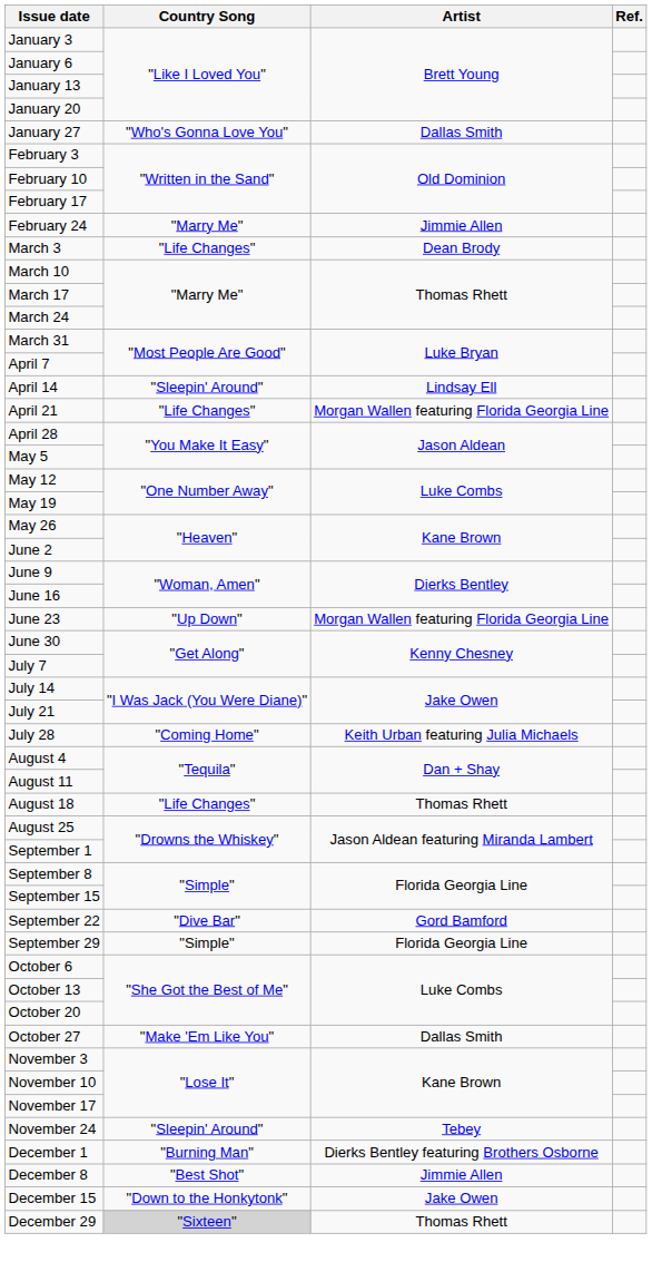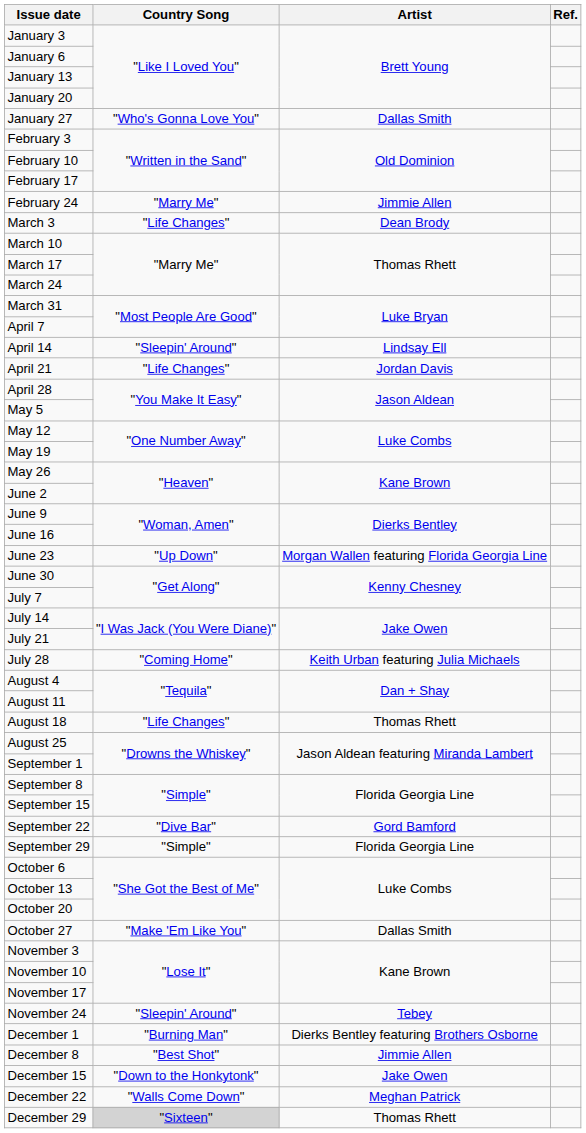 <table class="wikitable">
 <tr>
 <th>Issue date</th>
 <th>Country Song</th>
 <th>Artist</th>
 <th>Ref.</th>
 </tr>
 <tr>
 <td>January 3</td>
 <td align="center" rowspan="4">"<a href='#'>Like I Loved You</a>"</td>
 <td align="center" rowspan="4"><a href='#'>Brett Young</a></td>
 <td align="center"></td>
 </tr>
 <tr>
 <td>January 6</td>
 <td align="center"></td>
 </tr>
 <tr>
 <td>January 13</td>
 <td align="center"></td>
 </tr>
 <tr>
 <td>January 20</td>
 <td align="center"></td>
 </tr>
 <tr>
 <td>January 27</td>
 <td align="center">"<a href='#'>Who's Gonna Love You</a>"</td>
 <td align="center"><a href='#'>Dallas Smith</a></td>
 <td align="center"></td>
 </tr>
 <tr>
 <td>February 3</td>
 <td align="center" rowspan="3">"<a href='#'>Written in the Sand</a>"</td>
 <td align="center" rowspan="3"><a href='#'>Old Dominion</a></td>
 <td align="center"></td>
 </tr>
 <tr>
 <td>February 10</td>
 <td align="center"></td>
 </tr>
 <tr>
 <td>February 17</td>
 <td align="center"></td>
 </tr>
 <tr>
 <td>February 24</td>
 <td align="center">"<a href='#'>Marry Me</a>"</td>
 <td align="center"><a href='#'>Jimmie Allen</a></td>
 <td align="center"></td>
 </tr>
 <tr>
 <td>March 3</td>
 <td align="center">"<a href='#'>Life Changes</a>"</td>
 <td align="center"><a href='#'>Dean Brody</a></td>
 <td align="center"></td>
 </tr>
 <tr>
 <td>March 10</td>
 <td align="center" rowspan="3">"Marry Me"</td>
 <td align="center" rowspan="3">Thomas Rhett</td>
 <td align="center"></td>
 </tr>
 <tr>
 <td>March 17</td>
 <td align="center"></td>
 </tr>
 <tr>
 <td>March 24</td>
 <td align="center"></td>
 </tr>
 <tr>
 <td>March 31</td>
 <td align="center" rowspan="2">"<a href='#'>Most People Are Good</a>"</td>
 <td align="center" rowspan="2"><a href='#'>Luke Bryan</a></td>
 <td align="center"></td>
 </tr>
 <tr>
 <td>April 7</td>
 <td align="center"></td>
 </tr>
 <tr>
 <td>April 14</td>
 <td align="center">"<a href='#'>Sleepin' Around</a>"</td>
 <td align="center"><a href='#'>Lindsay Ell</a></td>
 <td align="center"></td>
 </tr>
 <tr>
 <td>April 21</td>
 <td align="center">"<a href='#'>Life Changes</a>"</td>
-<td align="center"><a href='#'>Morgan Wallen</a> featuring <a href='#'>Florida Georgia Line</a></td>
+<td align="center"><a href='#'>Jordan Davis</a></td>
 <td align="center"></td>
 </tr>
 <tr>
 <td>April 28</td>
 <td align="center" rowspan="2">"<a href='#'>You Make It Easy</a>"</td>
 <td align="center" rowspan="2"><a href='#'>Jason Aldean</a></td>
 <td align="center"></td>
 </tr>
 <tr>
 <td>May 5</td>
 <td align="center"></td>
 </tr>
 <tr>
 <td>May 12</td>
 <td align="center" rowspan="2">"<a href='#'>One Number Away</a>"</td>
 <td align="center" rowspan="2"><a href='#'>Luke Combs</a></td>
 <td align="center"></td>
 </tr>
 <tr>
 <td>May 19</td>
 <td align="center"></td>
 </tr>
 <tr>
 <td>May 26</td>
 <td align="center" rowspan="2">"<a href='#'>Heaven</a>"</td>
 <td align="center" rowspan="2"><a href='#'>Kane Brown</a></td>
 <td align="center"></td>
 </tr>
 <tr>
 <td>June 2</td>
 <td align="center"></td>
 </tr>
 <tr>
 <td>June 9</td>
 <td align="center" rowspan="2">"<a href='#'>Woman, Amen</a>"</td>
 <td align="center" rowspan="2"><a href='#'>Dierks Bentley</a></td>
 <td align="center"></td>
 </tr>
 <tr>
 <td>June 16</td>
 <td align="center"></td>
 </tr>
 <tr>
 <td>June 23</td>
 <td align="center">"<a href='#'>Up Down</a>"</td>
 <td align="center"><a href='#'>Morgan Wallen</a> featuring <a href='#'>Florida Georgia Line</a></td>
 <td align="center"></td>
 </tr>
 <tr>
 <td>June 30</td>
 <td align="center" rowspan="2">"<a href='#'>Get Along</a>"</td>
 <td align="center" rowspan="2"><a href='#'>Kenny Chesney</a></td>
 <td align="center"></td>
 </tr>
 <tr>
 <td>July 7</td>
 <td align="center"></td>
 </tr>
 <tr>
 <td>July 14</td>
 <td align="center" rowspan="2">"<a href='#'>I Was Jack (You Were Diane)</a>"</td>
 <td align="center" rowspan="2"><a href='#'>Jake Owen</a></td>
 <td align="center"></td>
 </tr>
 <tr>
 <td>July 21</td>
 <td align="center"></td>
 </tr>
 <tr>
 <td>July 28</td>
 <td align="center">"<a href='#'>Coming Home</a>"</td>
 <td align="center"><a href='#'>Keith Urban</a> featuring <a href='#'>Julia Michaels</a></td>
 <td align="center"></td>
 </tr>
 <tr>
 <td>August 4</td>
 <td align="center" rowspan="2">"<a href='#'>Tequila</a>"</td>
 <td align="center" rowspan="2"><a href='#'>Dan + Shay</a></td>
 <td align="center"></td>
 </tr>
 <tr>
 <td>August 11</td>
 <td align="center"></td>
 </tr>
 <tr>
 <td>August 18</td>
 <td align="center">"<a href='#'>Life Changes</a>"</td>
 <td align="center">Thomas Rhett</td>
 <td align="center"></td>
 </tr>
 <tr>
 <td>August 25</td>
 <td align="center" rowspan="2">"<a href='#'>Drowns the Whiskey</a>"</td>
 <td align="center" rowspan="2">Jason Aldean featuring <a href='#'>Miranda Lambert</a></td>
 <td align="center"></td>
 </tr>
 <tr>
 <td>September 1</td>
 <td align="center"></td>
 </tr>
 <tr>
 <td>September 8</td>
 <td align="center" rowspan="2">"<a href='#'>Simple</a>"</td>
 <td align="center" rowspan="2">Florida Georgia Line</td>
 <td align="center"></td>
 </tr>
 <tr>
 <td>September 15</td>
 <td align="center"></td>
 </tr>
 <tr>
 <td>September 22</td>
 <td align="center">"<a href='#'>Dive Bar</a>"</td>
 <td align="center"><a href='#'>Gord Bamford</a></td>
 <td align="center"></td>
 </tr>
 <tr>
 <td>September 29</td>
 <td align="center">"Simple"</td>
 <td align="center">Florida Georgia Line</td>
 <td align="center"></td>
 </tr>
 <tr>
 <td>October 6</td>
 <td align="center" rowspan="3">"<a href='#'>She Got the Best of Me</a>"</td>
 <td align="center" rowspan="3">Luke Combs</td>
 <td align="center"></td>
 </tr>
 <tr>
 <td>October 13</td>
 <td align="center"></td>
 </tr>
 <tr>
 <td>October 20</td>
 <td align="center"></td>
 </tr>
 <tr>
 <td>October 27</td>
 <td align="center">"<a href='#'>Make 'Em Like You</a>"</td>
 <td align="center">Dallas Smith</td>
 <td align="center"></td>
 </tr>
 <tr>
 <td>November 3</td>
 <td align="center" rowspan="3">"<a href='#'>Lose It</a>"</td>
 <td align="center" rowspan="3">Kane Brown</td>
 <td align="center"></td>
 </tr>
 <tr>
 <td>November 10</td>
 <td align="center"></td>
 </tr>
 <tr>
 <td>November 17</td>
 <td align="center"></td>
 </tr>
 <tr>
 <td>November 24</td>
 <td align="center">"<a href='#'>Sleepin' Around</a>"</td>
 <td align="center"><a href='#'>Tebey</a></td>
 <td align="center"></td>
 </tr>
 <tr>
 <td>December 1</td>
 <td align="center">"<a href='#'>Burning Man</a>"</td>
 <td align="center">Dierks Bentley featuring <a href='#'>Brothers Osborne</a></td>
 <td align="center"></td>
 </tr>
 <tr>
 <td>December 8</td>
 <td align="center">"<a href='#'>Best Shot</a>"</td>
 <td align="center"><a href='#'>Jimmie Allen</a></td>
 <td align="center"></td>
 </tr>
 <tr>
 <td>December 15</td>
 <td align="center">"<a href='#'>Down to the Honkytonk</a>"</td>
 <td align="center"><a href='#'>Jake Owen</a></td>
 <td align="center"></td>
 </tr>
 <tr>
+<td>December 22</td>
+<td align="center">"<a href='#'>Walls Come Down</a>"</td>
+<td align="center"><a href='#'>Meghan Patrick</a></td>
+<td align="center"></td>
+</tr>
+<tr>
 <td>December 29</td>
 <td align="center" style="background: lightgrey;">"<a href='#'>Sixteen</a>"</td>
 <td align="center">Thomas Rhett</td>
 <td align="center"></td>
 </tr>
 </table>
